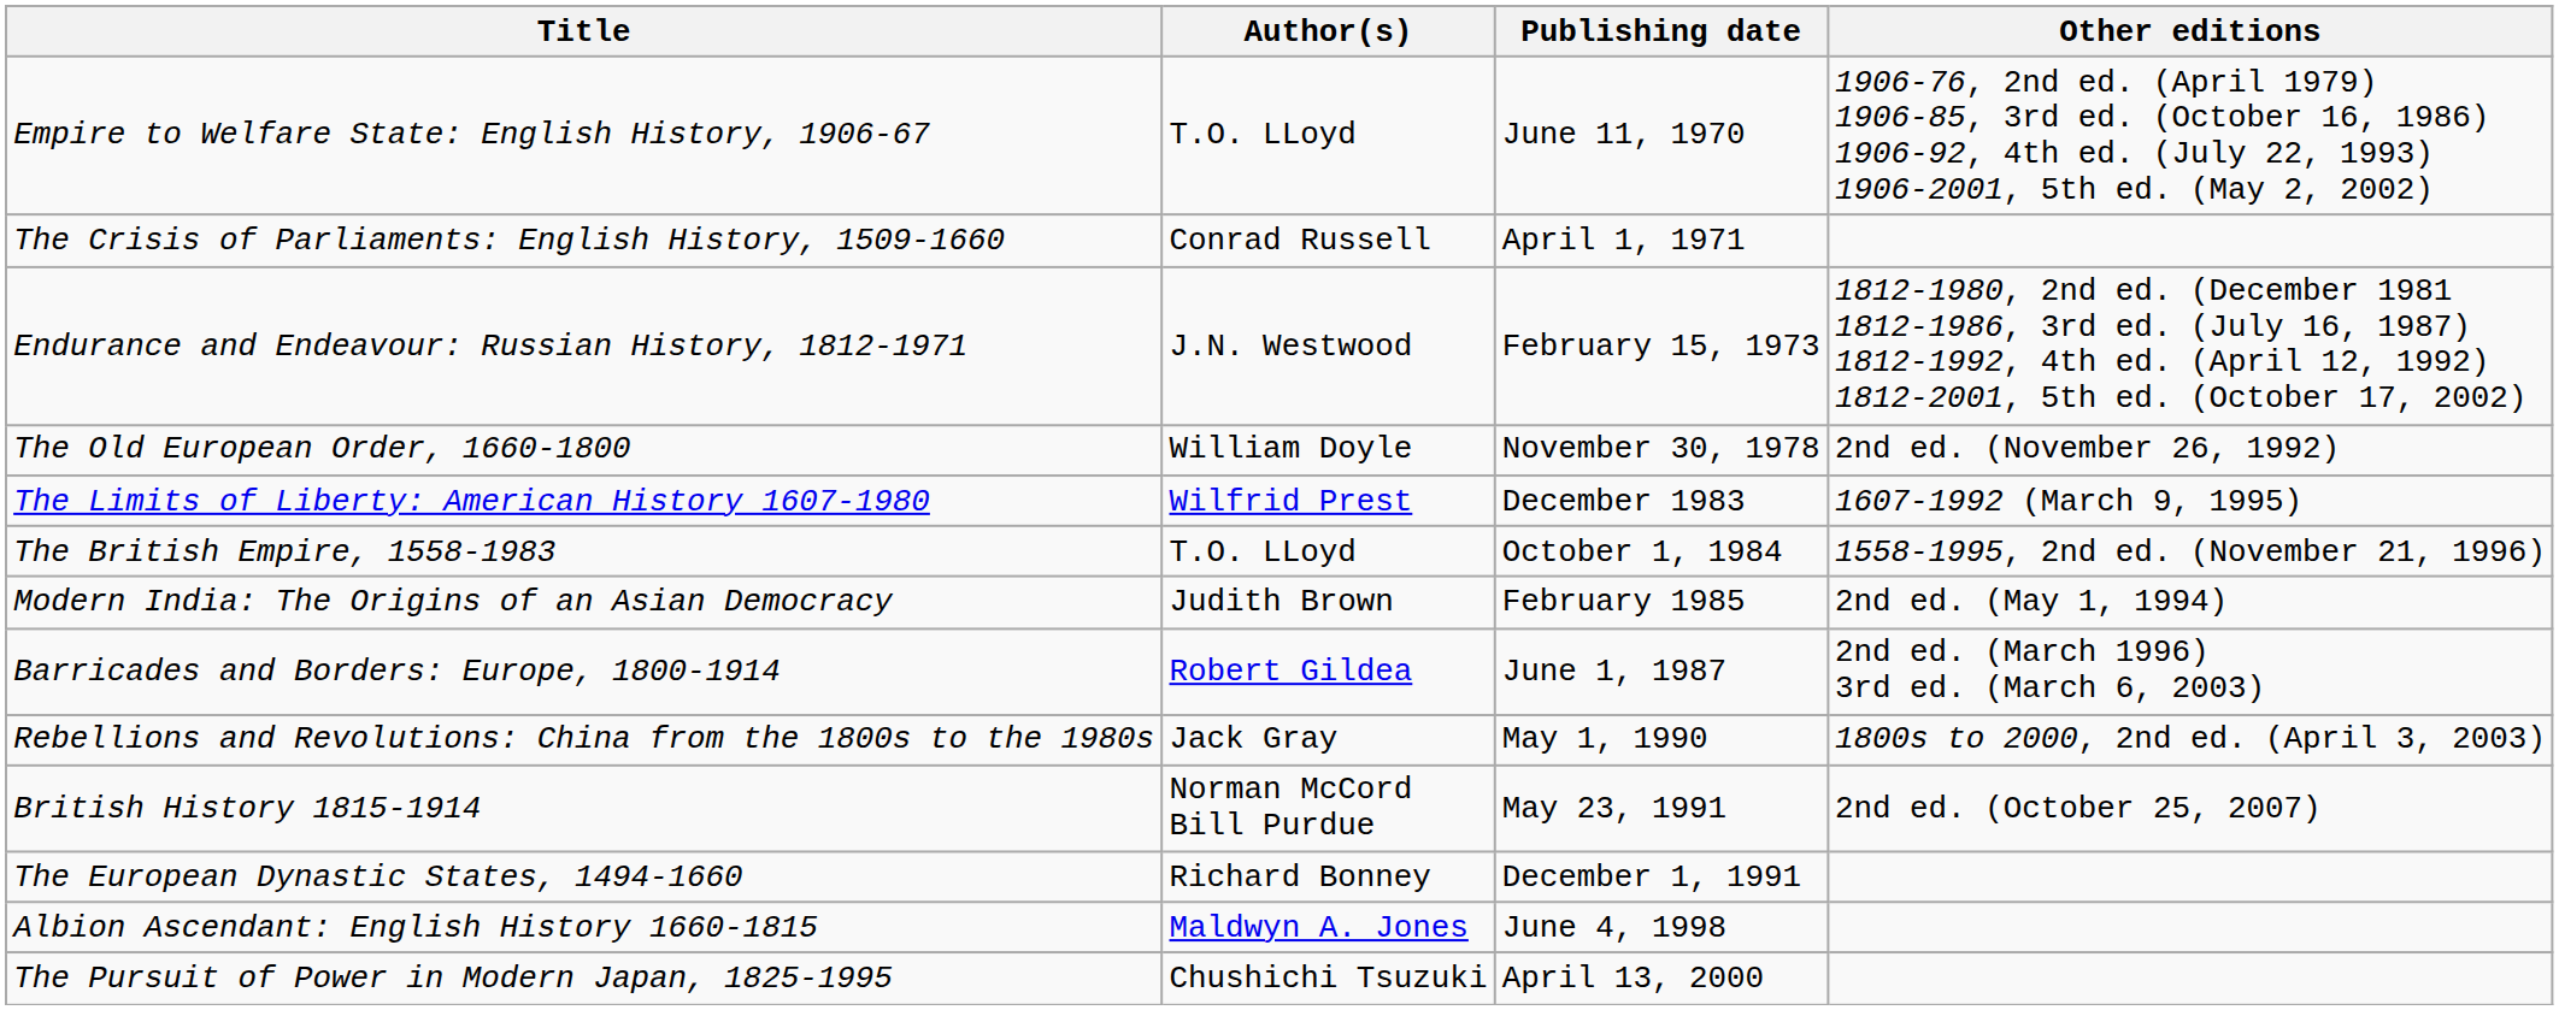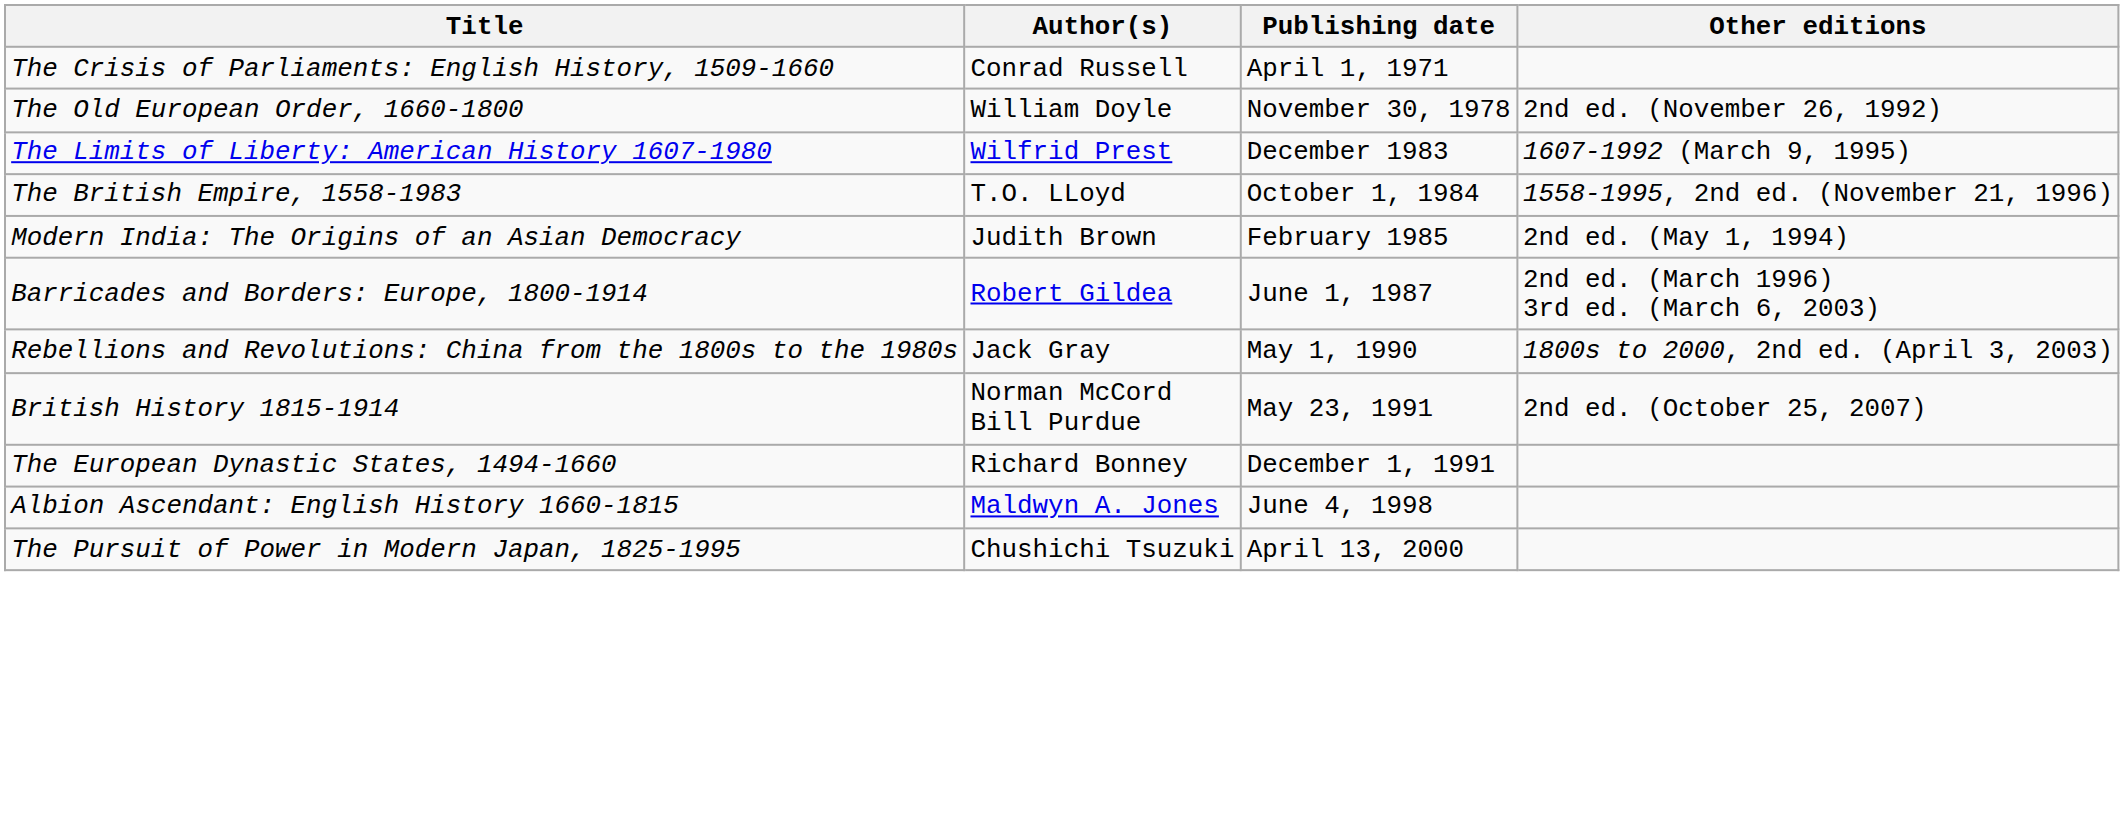 <table class="wikitable">
 <tr>
 <th>Title</th>
 <th>Author(s)</th>
 <th>Publishing date</th>
 <th>Other editions</th>
 </tr>
 <tr>
-<td><em>Empire to Welfare State: English History, 1906-67</em></td>
-<td>T.O. LLoyd</td>
-<td>June 11, 1970</td>
-<td><em>1906-76</em>, 2nd ed. (April 1979)<br><em>1906-85</em>, 3rd ed. (October 16, 1986)<br><em>1906-92</em>, 4th ed. (July 22, 1993)<br><em>1906-2001</em>, 5th ed. (May 2, 2002)</td>
-</tr>
-<tr>
 <td><em>The Crisis of Parliaments: English History, 1509-1660</em></td>
 <td>Conrad Russell</td>
 <td>April 1, 1971</td>
 <td></td>
-</tr>
-<tr>
-<td><em>Endurance and Endeavour: Russian History, 1812-1971</em></td>
-<td>J.N. Westwood</td>
-<td>February 15, 1973</td>
-<td><em>1812-1980</em>, 2nd ed. (December 1981<br><em>1812-1986</em>, 3rd ed. (July 16, 1987)<br><em>1812-1992</em>, 4th ed. (April 12, 1992)<br><em>1812-2001</em>, 5th ed. (October 17, 2002)</td>
 </tr>
 <tr>
 <td><em>The Old European Order, 1660-1800</em></td>
 <td>William Doyle</td>
 <td>November 30, 1978</td>
 <td>2nd ed. (November 26, 1992)</td>
 </tr>
 <tr>
 <td><em><a href='#'>The Limits of Liberty: American History 1607-1980</a></em></td>
 <td><a href='#'>Wilfrid Prest</a></td>
 <td>December 1983</td>
 <td><em>1607-1992</em> (March 9, 1995)</td>
 </tr>
 <tr>
 <td><em>The British Empire, 1558-1983</em></td>
 <td>T.O. LLoyd</td>
 <td>October 1, 1984</td>
 <td><em>1558-1995</em>, 2nd ed. (November 21, 1996)</td>
 </tr>
 <tr>
 <td><em>Modern India: The Origins of an Asian Democracy</em></td>
 <td>Judith Brown</td>
 <td>February 1985</td>
 <td>2nd ed. (May 1, 1994)</td>
 </tr>
 <tr>
 <td><em>Barricades and Borders: Europe, 1800-1914</em></td>
 <td><a href='#'>Robert Gildea</a></td>
 <td>June 1, 1987</td>
 <td>2nd ed. (March 1996)<br>3rd ed. (March 6, 2003)</td>
 </tr>
 <tr>
 <td><em>Rebellions and Revolutions: China from the 1800s to the 1980s</em></td>
 <td>Jack Gray</td>
 <td>May 1, 1990</td>
 <td><em>1800s to 2000</em>, 2nd ed. (April 3, 2003)</td>
 </tr>
 <tr>
 <td><em>British History 1815-1914</em></td>
 <td>Norman McCord<br>Bill Purdue</td>
 <td>May 23, 1991</td>
 <td>2nd ed. (October 25, 2007)</td>
 </tr>
 <tr>
 <td><em>The European Dynastic States, 1494-1660</em></td>
 <td>Richard Bonney</td>
 <td>December 1, 1991</td>
 <td></td>
 </tr>
 <tr>
 <td><em>Albion Ascendant: English History 1660-1815</em></td>
 <td><a href='#'>Maldwyn A. Jones</a></td>
 <td>June 4, 1998</td>
 <td></td>
 </tr>
 <tr>
 <td><em>The Pursuit of Power in Modern Japan, 1825-1995</em></td>
 <td>Chushichi Tsuzuki</td>
 <td>April 13, 2000</td>
 <td></td>
 </tr>
 </table>
